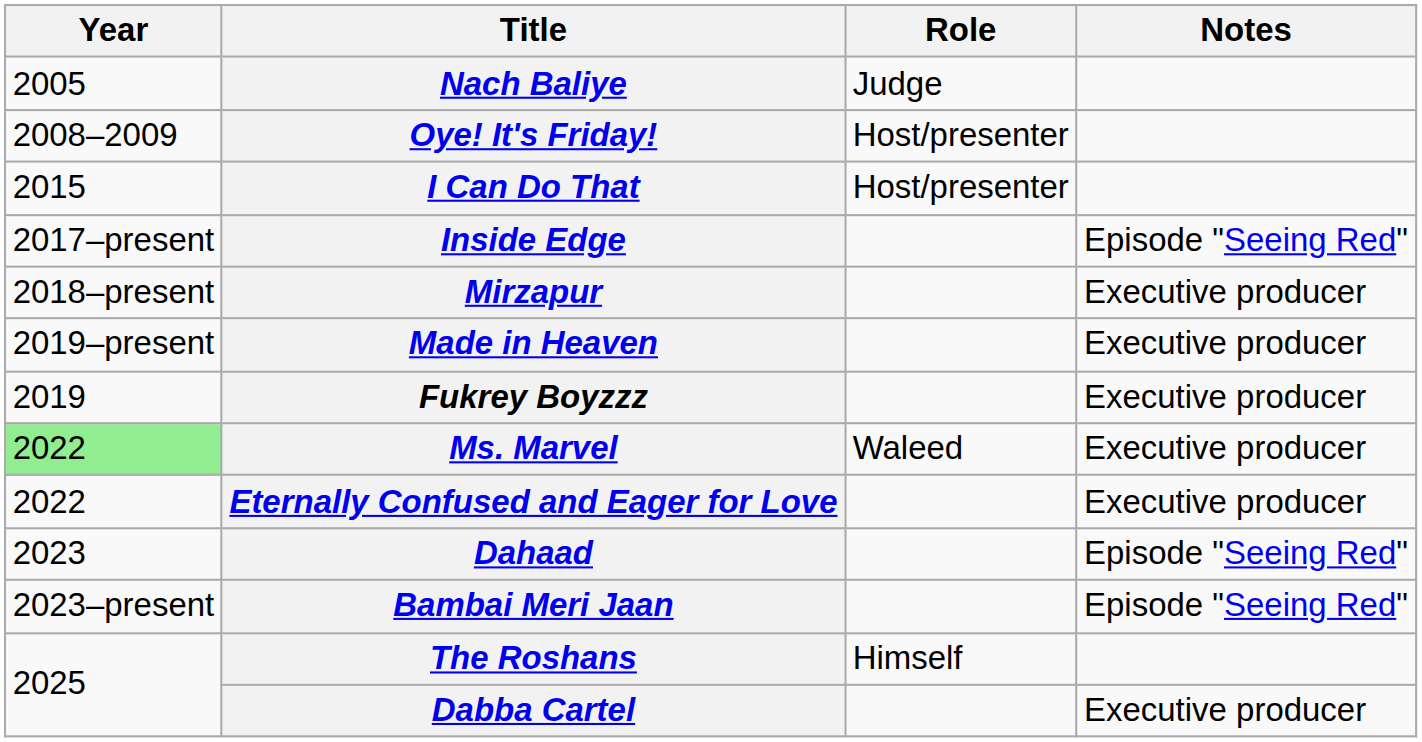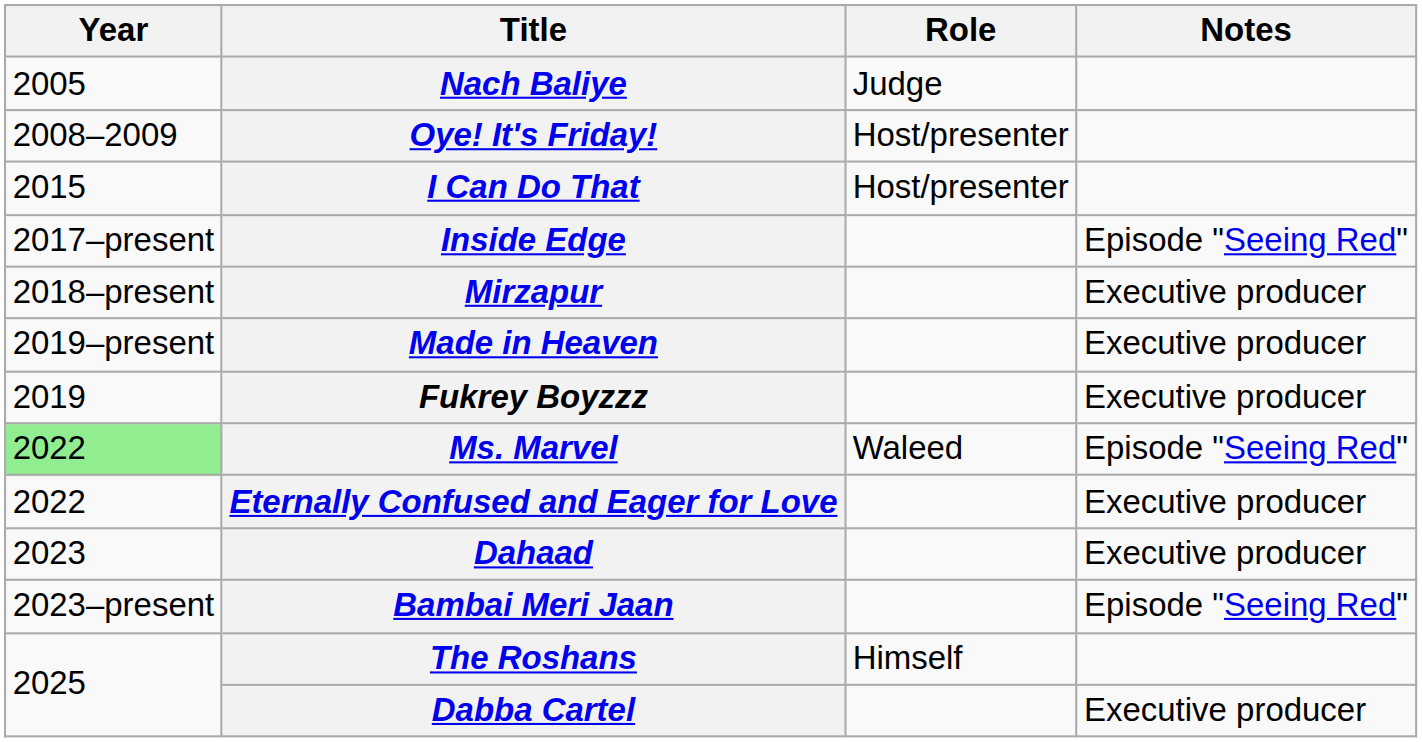 <table class="wikitable">
 <tr>
 <th scope="col">Year</th>
 <th scope="col">Title</th>
 <th scope="col">Role</th>
 <th scope="col" class="unsortable">Notes</th>
 </tr>
 <tr>
 <td>2005</td>
 <th align="left"><em><a href='#'>Nach Baliye</a></em></th>
 <td>Judge</td>
 <td></td>
 </tr>
 <tr>
 <td>2008–2009</td>
 <th align="left"><em><a href='#'>Oye! It's Friday!</a></em></th>
 <td>Host/presenter</td>
 <td></td>
 </tr>
 <tr>
 <td>2015</td>
 <th align="left"><em><a href='#'>I Can Do That</a></em></th>
 <td>Host/presenter</td>
 <td></td>
 </tr>
 <tr>
 <td>2017–present</td>
 <th align="left"><em><a href='#'>Inside Edge</a></em></th>
 <td></td>
 <td>Episode "<a href='#'>Seeing Red</a>"</td>
 </tr>
 <tr>
 <td>2018–present</td>
 <th align="left"><em><a href='#'>Mirzapur</a></em></th>
 <td></td>
 <td>Executive producer</td>
 </tr>
 <tr>
 <td>2019–present</td>
 <th align="left"><em><a href='#'>Made in Heaven</a></em></th>
 <td></td>
 <td>Executive producer</td>
 </tr>
 <tr>
 <td>2019</td>
 <th align="left"><em>Fukrey Boyzzz</em></th>
 <td></td>
 <td>Executive producer</td>
 </tr>
 <tr>
 <td style="background: lightgreen;">2022</td>
 <th align="left"><em><a href='#'>Ms. Marvel</a></em></th>
 <td>Waleed</td>
-<td>Executive producer</td>
+<td>Episode "<a href='#'>Seeing Red</a>"</td>
 </tr>
 <tr>
 <td>2022</td>
 <th align="left"><em><a href='#'>Eternally Confused and Eager for Love</a></em></th>
 <td></td>
 <td>Executive producer</td>
 </tr>
 <tr>
 <td>2023</td>
 <th align="left"><em><a href='#'>Dahaad</a></em></th>
 <td></td>
-<td>Episode "<a href='#'>Seeing Red</a>"</td>
+<td>Executive producer</td>
 </tr>
 <tr>
 <td>2023–present</td>
 <th align="left"><em><a href='#'>Bambai Meri Jaan</a></em></th>
 <td></td>
 <td>Episode "<a href='#'>Seeing Red</a>"</td>
 </tr>
 <tr>
 <td rowspan="2">2025</td>
 <th scope="row"><em><a href='#'>The Roshans</a></em></th>
 <td>Himself</td>
 <td Documentary></td>
 </tr>
 <tr>
 <th align="left"><em><a href='#'>Dabba Cartel</a></em></th>
 <td></td>
 <td>Executive producer</td>
 </tr>
 </table>
